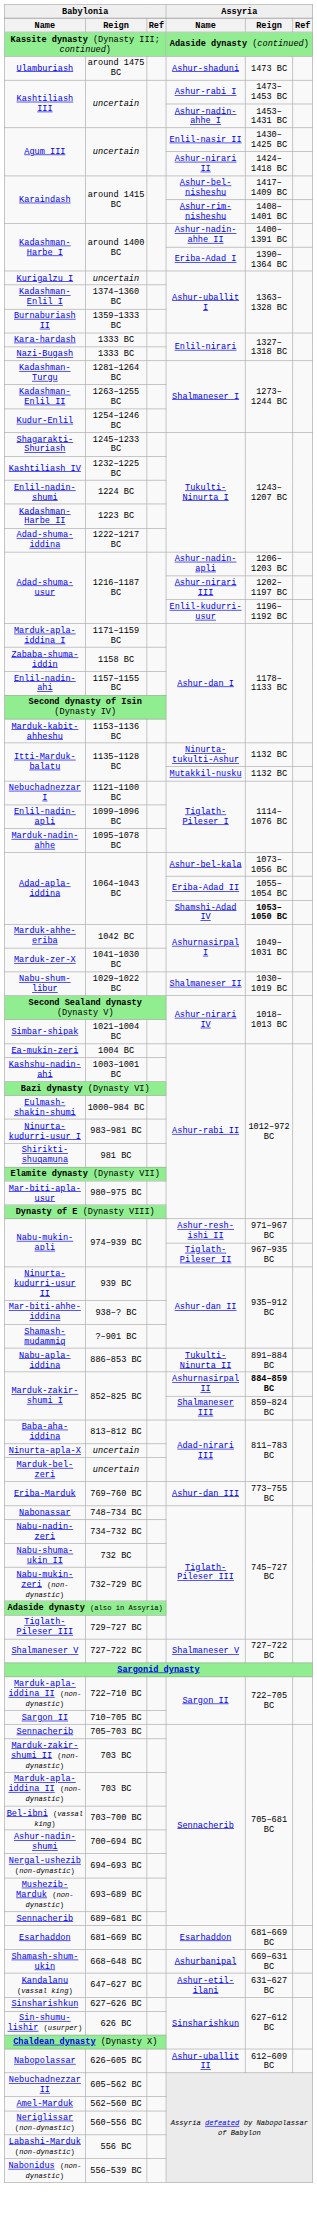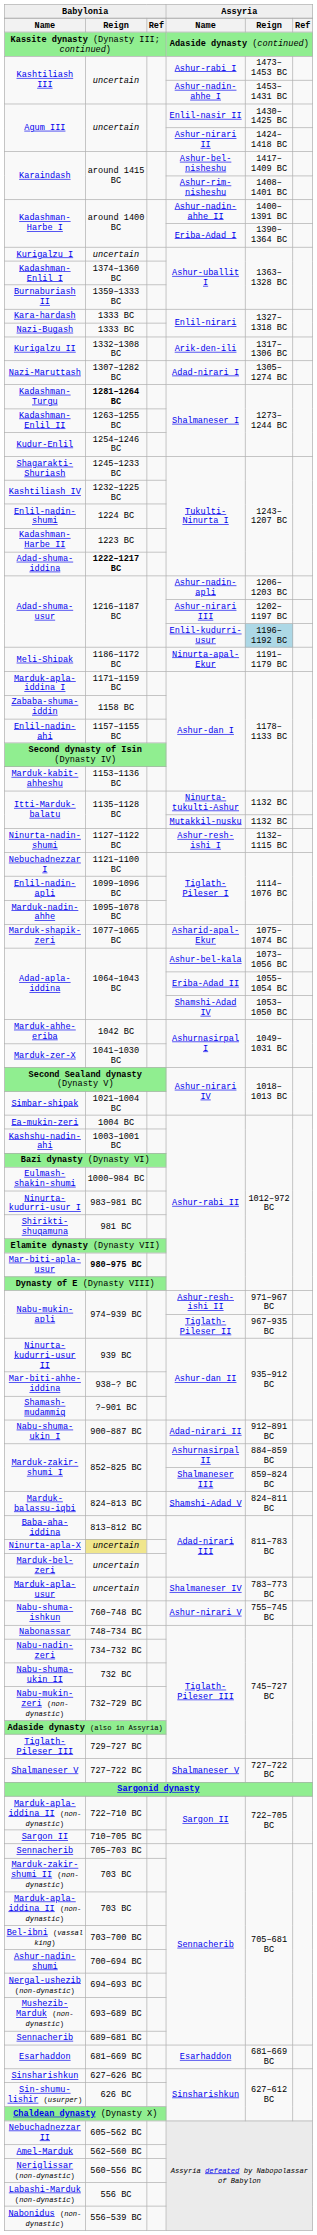 <table class="wikitable" border="1" style="width:75%; text-align:center;">
 <tr>
 <td colspan="3" align="center" style="background:#efefef;"><strong>Babylonia</strong></td>
 <td colspan="3" align="center" style="background:#efefef;"><strong>Assyria</strong></td>
 </tr>
 <tr>
 </tr>
 <tr>
 <th width="27.5%">Name</th>
 <th width="22.5%">Reign</th>
 <th width="2.5%">Ref</th>
 <th width="27.5%">Name</th>
 <th width="22.5%">Reign</th>
 <th width="2.5%">Ref</th>
 </tr>
 <tr>
 <td colspan="3" align="center" style="background-color:Lightgreen"><strong>Kassite dynasty</strong> (Dynasty III; <em>continued</em>)</td>
 <td colspan="3" align="center" style="background-color:Lightgreen"><strong>Adaside dynasty</strong> (<em>continued</em>)</td>
-</tr>
-<tr>
-<td><a href='#'>Ulamburiash</a></td>
-<td>around 1475 BC</td>
-<td></td>
-<td><a href='#'>Ashur-shaduni</a></td>
-<td> 1473 BC</td>
-<td></td>
 </tr>
 <tr>
 <td rowspan="2"><a href='#'>Kashtiliash III</a></td>
 <td rowspan="2"><em>uncertain</em></td>
 <td rowspan="2"></td>
 <td><a href='#'>Ashur-rabi I</a></td>
 <td> 1473–1453 BC</td>
 <td></td>
 </tr>
 <tr>
 <td><a href='#'>Ashur-nadin-ahhe I</a></td>
 <td> 1453–1431 BC</td>
 <td></td>
 </tr>
 <tr>
 <td rowspan="2"><a href='#'>Agum III</a></td>
 <td rowspan="2"><em>uncertain</em></td>
 <td rowspan="2"></td>
 <td><a href='#'>Enlil-nasir II</a></td>
 <td> 1430–1425 BC</td>
 <td></td>
 </tr>
 <tr>
 <td><a href='#'>Ashur-nirari II</a></td>
 <td> 1424–1418 BC</td>
 <td></td>
 </tr>
 <tr>
 <td rowspan="2"><a href='#'>Karaindash</a></td>
 <td rowspan="2">around 1415 BC</td>
 <td rowspan="2"></td>
 <td><a href='#'>Ashur-bel-nisheshu</a></td>
 <td> 1417–1409 BC</td>
 <td></td>
 </tr>
 <tr>
 <td><a href='#'>Ashur-rim-nisheshu</a></td>
 <td> 1408–1401 BC</td>
 <td></td>
 </tr>
 <tr>
 <td rowspan="2"><a href='#'>Kadashman-Harbe I</a></td>
 <td rowspan="2">around 1400 BC</td>
 <td rowspan="2"></td>
 <td><a href='#'>Ashur-nadin-ahhe II</a></td>
 <td> 1400–1391 BC</td>
 <td></td>
 </tr>
 <tr>
 <td><a href='#'>Eriba-Adad I</a></td>
 <td> 1390–1364 BC</td>
 <td></td>
 </tr>
 <tr>
 <td><a href='#'>Kurigalzu I</a></td>
 <td><em>uncertain</em></td>
 <td></td>
 <td rowspan="3"><a href='#'>Ashur-uballit I</a></td>
 <td rowspan="3"> 1363–1328 BC</td>
 <td rowspan="3"></td>
 </tr>
 <tr>
 <td><a href='#'>Kadashman-Enlil I</a></td>
 <td> 1374–1360 BC</td>
 <td></td>
 </tr>
 <tr>
 <td><a href='#'>Burnaburiash II</a></td>
 <td> 1359–1333 BC</td>
 <td></td>
 </tr>
 <tr>
 <td><a href='#'>Kara-hardash</a></td>
 <td> 1333 BC</td>
 <td></td>
 <td rowspan="2"><a href='#'>Enlil-nirari</a></td>
 <td rowspan="2"> 1327–1318 BC</td>
 <td rowspan="2"></td>
 </tr>
 <tr>
 <td><a href='#'>Nazi-Bugash</a></td>
 <td> 1333 BC</td>
 <td></td>
 </tr>
 <tr>
+<td><a href='#'>Kurigalzu II</a></td>
+<td> 1332–1308 BC</td>
+<td></td>
+<td><a href='#'>Arik-den-ili</a></td>
+<td> 1317–1306 BC</td>
+<td></td>
+</tr>
+<tr>
+<td><a href='#'>Nazi-Maruttash</a></td>
+<td> 1307–1282 BC</td>
+<td></td>
+<td><a href='#'>Adad-nirari I</a></td>
+<td> 1305–1274 BC</td>
+<td></td>
+</tr>
+<tr>
 <td><a href='#'>Kadashman-Turgu</a></td>
-<td> 1281–1264 BC</td>
+<td><strong> 1281–1264 BC</strong></td>
 <td></td>
 <td rowspan="3"><a href='#'>Shalmaneser I</a></td>
 <td rowspan="3"> 1273–1244 BC</td>
 <td rowspan="3"></td>
 </tr>
 <tr>
 <td><a href='#'>Kadashman-Enlil II</a></td>
 <td> 1263–1255 BC</td>
 <td></td>
 </tr>
 <tr>
 <td><a href='#'>Kudur-Enlil</a></td>
 <td> 1254–1246 BC</td>
 <td></td>
 </tr>
 <tr>
 <td><a href='#'>Shagarakti-Shuriash</a></td>
 <td> 1245–1233 BC</td>
 <td></td>
 <td rowspan="5"><a href='#'>Tukulti-Ninurta I</a></td>
 <td rowspan="5"> 1243–1207 BC</td>
 <td rowspan="5"></td>
 </tr>
 <tr>
 <td><a href='#'>Kashtiliash IV</a></td>
 <td> 1232–1225 BC</td>
 <td></td>
 </tr>
 <tr>
 <td><a href='#'>Enlil-nadin-shumi</a></td>
 <td> 1224 BC</td>
 <td></td>
 </tr>
 <tr>
 <td><a href='#'>Kadashman-Harbe II</a></td>
 <td> 1223 BC</td>
 <td></td>
 </tr>
 <tr>
 <td><a href='#'>Adad-shuma-iddina</a></td>
-<td> 1222–1217 BC</td>
+<td><strong> 1222–1217 BC</strong></td>
 <td></td>
 </tr>
 <tr>
 <td rowspan="3"><a href='#'>Adad-shuma-usur</a></td>
 <td rowspan="3"> 1216–1187 BC</td>
 <td rowspan="3"></td>
 <td><a href='#'>Ashur-nadin-apli</a></td>
 <td> 1206–1203 BC</td>
 <td></td>
 </tr>
 <tr>
 <td><a href='#'>Ashur-nirari III</a></td>
 <td> 1202–1197 BC</td>
 <td></td>
 </tr>
 <tr>
 <td><a href='#'>Enlil-kudurri-usur</a></td>
-<td> 1196–1192 BC</td>
+<td style="background: lightblue;"> 1196–1192 BC</td>
+<td></td>
+</tr>
+<tr>
+<td><a href='#'>Meli-Shipak</a></td>
+<td> 1186–1172 BC</td>
+<td></td>
+<td><a href='#'>Ninurta-apal-Ekur</a></td>
+<td> 1191–1179 BC</td>
 <td></td>
 </tr>
 <tr>
 <td><a href='#'>Marduk-apla-iddina I</a></td>
 <td> 1171–1159 BC</td>
 <td></td>
 <td rowspan="5"><a href='#'>Ashur-dan I</a></td>
 <td rowspan="5"> 1178–1133 BC</td>
 <td rowspan="5"></td>
 </tr>
 <tr>
 <td><a href='#'>Zababa-shuma-iddin</a></td>
 <td> 1158 BC</td>
 <td></td>
 </tr>
 <tr>
 <td><a href='#'>Enlil-nadin-ahi</a></td>
 <td> 1157–1155 BC</td>
 <td></td>
 </tr>
 <tr>
 <td colspan="3" align="center" style="background-color:Lightgreen"><strong>Second dynasty of Isin</strong> (Dynasty IV)</td>
 </tr>
 <tr>
 <td><a href='#'>Marduk-kabit-ahheshu</a></td>
 <td> 1153–1136 BC</td>
 <td></td>
 </tr>
 <tr>
 <td rowspan="2"><a href='#'>Itti-Marduk-balatu</a></td>
 <td rowspan="2"> 1135–1128 BC</td>
 <td rowspan="2"></td>
 <td><a href='#'>Ninurta-tukulti-Ashur</a></td>
 <td> 1132 BC</td>
 <td></td>
 </tr>
 <tr>
 <td><a href='#'>Mutakkil-nusku</a></td>
 <td> 1132 BC</td>
 <td></td>
 </tr>
 <tr>
+<td><a href='#'>Ninurta-nadin-shumi</a></td>
+<td> 1127–1122 BC</td>
+<td></td>
+<td><a href='#'>Ashur-resh-ishi I</a></td>
+<td>1132–1115 BC</td>
+<td></td>
+</tr>
+<tr>
 <td><a href='#'>Nebuchadnezzar I</a></td>
 <td> 1121–1100 BC</td>
 <td></td>
 <td rowspan="3"><a href='#'>Tiglath-Pileser I</a></td>
 <td rowspan="3">1114–1076 BC</td>
 <td rowspan="3"></td>
 </tr>
 <tr>
 <td><a href='#'>Enlil-nadin-apli</a></td>
 <td> 1099–1096 BC</td>
 <td></td>
 </tr>
 <tr>
 <td><a href='#'>Marduk-nadin-ahhe</a></td>
 <td> 1095–1078 BC</td>
 <td></td>
 </tr>
 <tr>
+<td><a href='#'>Marduk-shapik-zeri</a></td>
+<td> 1077–1065 BC</td>
+<td></td>
+<td><a href='#'>Asharid-apal-Ekur</a></td>
+<td>1075–1074 BC</td>
+<td></td>
+</tr>
+<tr>
 <td rowspan="3"><a href='#'>Adad-apla-iddina</a></td>
 <td rowspan="3"> 1064–1043 BC</td>
 <td rowspan="3"></td>
 <td><a href='#'>Ashur-bel-kala</a></td>
 <td>1073–1056 BC</td>
 <td></td>
 </tr>
 <tr>
 <td><a href='#'>Eriba-Adad II</a></td>
 <td>1055–1054 BC</td>
 <td></td>
 </tr>
 <tr>
 <td><a href='#'>Shamshi-Adad IV</a></td>
-<td><strong>1053–1050 BC</strong></td>
+<td>1053–1050 BC</td>
 <td></td>
 </tr>
 <tr>
 <td><a href='#'>Marduk-ahhe-eriba</a></td>
 <td> 1042 BC</td>
 <td></td>
 <td rowspan="2"><a href='#'>Ashurnasirpal I</a></td>
 <td rowspan="2">1049–1031 BC</td>
 <td rowspan="2"></td>
 </tr>
 <tr>
 <td><a href='#'>Marduk-zer-X</a></td>
 <td> 1041–1030 BC</td>
-<td></td>
-</tr>
-<tr>
-<td><a href='#'>Nabu-shum-libur</a></td>
-<td> 1029–1022 BC</td>
-<td></td>
-<td><a href='#'>Shalmaneser II</a></td>
-<td>1030–1019 BC</td>
 <td></td>
 </tr>
 <tr>
 <td colspan="3" align="center" style="background-color:Lightgreen"><strong>Second Sealand dynasty</strong> (Dynasty V)</td>
 <td rowspan="2"><a href='#'>Ashur-nirari IV</a></td>
 <td rowspan="2">1018–1013 BC</td>
 <td rowspan="2"></td>
 </tr>
 <tr>
 <td><a href='#'>Simbar-shipak</a></td>
 <td> 1021–1004 BC</td>
 <td></td>
 </tr>
 <tr>
 <td><a href='#'>Ea-mukin-zeri</a></td>
 <td> 1004 BC</td>
 <td></td>
 <td rowspan="9"><a href='#'>Ashur-rabi II</a></td>
 <td rowspan="9">1012–972 BC</td>
 <td rowspan="9"></td>
 </tr>
 <tr>
 <td><a href='#'>Kashshu-nadin-ahi</a></td>
 <td> 1003–1001 BC</td>
 <td></td>
 </tr>
 <tr>
 <td colspan="3" align="center" style="background-color:Lightgreen"><strong>Bazi dynasty</strong> (Dynasty VI)</td>
 </tr>
 <tr>
 <td><a href='#'>Eulmash-shakin-shumi</a></td>
 <td> 1000–984 BC</td>
 <td></td>
 </tr>
 <tr>
 <td><a href='#'>Ninurta-kudurri-usur I</a></td>
 <td> 983–981 BC</td>
 <td></td>
 </tr>
 <tr>
 <td><a href='#'>Shirikti-shuqamuna</a></td>
 <td> 981 BC</td>
 <td></td>
 </tr>
 <tr>
 <td colspan="3" align="center" style="background-color:Lightgreen"><strong>Elamite dynasty</strong> (Dynasty VII)</td>
 </tr>
 <tr>
 <td><a href='#'>Mar-biti-apla-usur</a></td>
-<td> 980–975 BC</td>
+<td><strong> 980–975 BC</strong></td>
 <td></td>
 </tr>
 <tr>
 <td colspan="3" align="center" style="background-color:Lightgreen"><strong>Dynasty of E</strong> (Dynasty VIII)</td>
 </tr>
 <tr>
 <td rowspan="2"><a href='#'>Nabu-mukin-apli</a></td>
 <td rowspan="2"> 974–939 BC</td>
 <td rowspan="2"></td>
 <td><a href='#'>Ashur-resh-ishi II</a></td>
 <td>971–967 BC</td>
 <td></td>
 </tr>
 <tr>
 <td><a href='#'>Tiglath-Pileser II</a></td>
 <td>967–935 BC</td>
 <td></td>
 </tr>
 <tr>
 <td><a href='#'>Ninurta-kudurri-usur II</a></td>
 <td> 939 BC</td>
 <td></td>
 <td rowspan="3"><a href='#'>Ashur-dan II</a></td>
 <td rowspan="3">935–912 BC</td>
 <td rowspan="3"></td>
 </tr>
 <tr>
 <td><a href='#'>Mar-biti-ahhe-iddina</a></td>
 <td> 938–? BC</td>
 <td></td>
 </tr>
 <tr>
 <td><a href='#'>Shamash-mudammiq</a></td>
 <td> ?–901 BC</td>
 <td></td>
 </tr>
 <tr>
-<td><a href='#'>Nabu-apla-iddina</a></td>
-<td> 886–853 BC</td>
+<td><a href='#'>Nabu-shuma-ukin I</a></td>
+<td> 900–887 BC</td>
 <td></td>
-<td><a href='#'>Tukulti-Ninurta II</a></td>
-<td>891–884 BC</td>
+<td><a href='#'>Adad-nirari II</a></td>
+<td>912–891 BC</td>
 <td></td>
 </tr>
 <tr>
 <td rowspan="2"><a href='#'>Marduk-zakir-shumi I</a></td>
 <td rowspan="2"> 852–825 BC</td>
 <td rowspan="2"></td>
 <td><a href='#'>Ashurnasirpal II</a></td>
-<td><strong>884–859 BC</strong></td>
+<td>884–859 BC</td>
 <td></td>
 </tr>
 <tr>
 <td><a href='#'>Shalmaneser III</a></td>
 <td>859–824 BC</td>
+<td></td>
+</tr>
+<tr>
+<td><a href='#'>Marduk-balassu-iqbi</a></td>
+<td> 824–813 BC</td>
+<td></td>
+<td><a href='#'>Shamshi-Adad V</a></td>
+<td>824–811 BC</td>
 <td></td>
 </tr>
 <tr>
 <td><a href='#'>Baba-aha-iddina</a></td>
 <td> 813–812 BC</td>
 <td></td>
 <td rowspan="3"><a href='#'>Adad-nirari III</a></td>
 <td rowspan="3">811–783 BC</td>
 <td rowspan="3"></td>
 </tr>
 <tr>
 <td><a href='#'>Ninurta-apla-X</a></td>
-<td><em>uncertain</em></td>
+<td style="background: khaki;"><em>uncertain</em></td>
 <td></td>
 </tr>
 <tr>
 <td><a href='#'>Marduk-bel-zeri</a></td>
 <td><em>uncertain</em></td>
 <td></td>
 </tr>
 <tr>
-<td><a href='#'>Eriba-Marduk</a></td>
-<td> 769–760 BC</td>
+<td><a href='#'>Marduk-apla-usur</a></td>
+<td><em>uncertain</em></td>
 <td></td>
-<td><a href='#'>Ashur-dan III</a></td>
-<td>773–755 BC</td>
+<td><a href='#'>Shalmaneser IV</a></td>
+<td>783–773 BC</td>
+<td></td>
+</tr>
+<tr>
+<td><a href='#'>Nabu-shuma-ishkun</a></td>
+<td> 760–748 BC</td>
+<td></td>
+<td><a href='#'>Ashur-nirari V</a></td>
+<td>755–745 BC</td>
 <td></td>
 </tr>
 <tr>
 <td><a href='#'>Nabonassar</a></td>
 <td>748–734 BC</td>
 <td></td>
 <td rowspan="6"><a href='#'>Tiglath-Pileser III</a></td>
 <td rowspan="6">745–727 BC</td>
 <td rowspan="6"></td>
 </tr>
 <tr>
 <td><a href='#'>Nabu-nadin-zeri</a></td>
 <td>734–732 BC</td>
 <td></td>
 </tr>
 <tr>
 <td><a href='#'>Nabu-shuma-ukin II</a></td>
 <td>732 BC</td>
 <td></td>
 </tr>
 <tr>
 <td><a href='#'>Nabu-mukin-zeri</a> <small>(<em>non-dynastic</em>)</small></td>
 <td>732–729 BC</td>
 <td></td>
 </tr>
 <tr>
 <td colspan="3" align="center" style="background-color:Lightgreen"><strong>Adaside dynasty</strong> <small>(also in Assyria)</small></td>
 </tr>
 <tr>
 <td><a href='#'>Tiglath-Pileser III</a></td>
 <td>729–727 BC</td>
 <td></td>
 </tr>
 <tr>
 <td><a href='#'>Shalmaneser V</a></td>
 <td>727–722 BC</td>
 <td></td>
 <td><a href='#'>Shalmaneser V</a></td>
 <td>727–722 BC</td>
 <td></td>
 </tr>
 <tr>
 <td colspan="6" align="center" style="background-color:Lightgreen"><strong><a href='#'>Sargonid dynasty</a></strong></td>
 </tr>
 <tr>
 <td><a href='#'>Marduk-apla-iddina II</a> <small>(<em>non-dynastic</em>)</small></td>
 <td>722–710 BC</td>
 <td></td>
 <td rowspan="2"><a href='#'>Sargon II</a></td>
 <td rowspan="2">722–705 BC</td>
 <td rowspan="2"></td>
 </tr>
 <tr>
 <td><a href='#'>Sargon II</a></td>
 <td>710–705 BC</td>
 <td></td>
 </tr>
 <tr>
 <td><a href='#'>Sennacherib</a></td>
 <td>705–703 BC</td>
 <td></td>
 <td rowspan="8"><a href='#'>Sennacherib</a></td>
 <td rowspan="8">705–681 BC</td>
 <td rowspan="8"></td>
 </tr>
 <tr>
 <td><a href='#'>Marduk-zakir-shumi II</a> <small>(<em>non-dynastic</em>)</small></td>
 <td>703 BC</td>
 <td></td>
 </tr>
 <tr>
 <td><a href='#'>Marduk-apla-iddina II</a> <small>(<em>non-dynastic</em>)</small></td>
 <td>703 BC</td>
 <td></td>
 </tr>
 <tr>
 <td><a href='#'>Bel-ibni</a> <small>(<em>vassal king</em>)</small></td>
 <td>703–700 BC</td>
 <td></td>
 </tr>
 <tr>
 <td><a href='#'>Ashur-nadin-shumi</a></td>
 <td>700–694 BC</td>
 <td></td>
 </tr>
 <tr>
 <td><a href='#'>Nergal-ushezib</a> <small>(<em>non-dynastic</em>)</small></td>
 <td>694–693 BC</td>
 <td></td>
 </tr>
 <tr>
 <td><a href='#'>Mushezib-Marduk</a> <small>(<em>non-dynastic</em>)</small></td>
 <td>693–689 BC</td>
 <td></td>
 </tr>
 <tr>
 <td><a href='#'>Sennacherib</a></td>
 <td>689–681 BC</td>
 <td></td>
 </tr>
 <tr>
 <td><a href='#'>Esarhaddon</a></td>
 <td>681–669 BC</td>
 <td></td>
 <td><a href='#'>Esarhaddon</a></td>
 <td>681–669 BC</td>
 <td></td>
 </tr>
 <tr>
-<td><a href='#'>Shamash-shum-ukin</a></td>
-<td>668–648 BC</td>
-<td></td>
-<td><a href='#'>Ashurbanipal</a></td>
-<td>669–631 BC</td>
-<td></td>
-</tr>
-<tr>
-<td><a href='#'>Kandalanu</a> <small>(<em>vassal king</em>)</small></td>
-<td>647–627 BC</td>
-<td></td>
-<td><a href='#'>Ashur-etil-ilani</a></td>
-<td>631–627 BC</td>
-<td></td>
-</tr>
-<tr>
 <td><a href='#'>Sinsharishkun</a></td>
 <td>627–626 BC</td>
 <td></td>
 <td rowspan="3"><a href='#'>Sinsharishkun</a></td>
 <td rowspan="3">627–612 BC</td>
 <td rowspan="3"></td>
 </tr>
 <tr>
 <td><a href='#'>Sin-shumu-lishir</a> <small>(<em>usurper</em>)</small></td>
 <td>626 BC</td>
 <td></td>
 </tr>
 <tr>
 <td colspan="3" align="center" style="background-color:Lightgreen"><strong><a href='#'>Chaldean dynasty</a></strong> (Dynasty X)</td>
-</tr>
-<tr>
-<td><a href='#'>Nabopolassar</a></td>
-<td>626–605 BC</td>
-<td></td>
-<td><a href='#'>Ashur-uballit II</a></td>
-<td>612–609 BC</td>
-<td></td>
 </tr>
 <tr>
 <td><a href='#'>Nebuchadnezzar II</a></td>
 <td>605–562 BC</td>
 <td></td>
 <td rowspan="5" colspan="3" align="center" style="background:#EBEBEB;"><small><em>Assyria <a href='#'>defeated</a> by Nabopolassar of Babylon</em></small></td>
 </tr>
 <tr>
 <td><a href='#'>Amel-Marduk</a></td>
 <td>562–560 BC</td>
 <td></td>
 </tr>
 <tr>
 <td><a href='#'>Neriglissar</a> <small>(<em>non-dynastic</em>)</small></td>
 <td>560–556 BC</td>
 <td></td>
 </tr>
 <tr>
 <td><a href='#'>Labashi-Marduk</a> <small>(<em>non-dynastic</em>)</small></td>
 <td>556 BC</td>
 <td></td>
 </tr>
 <tr>
 <td><a href='#'>Nabonidus</a> <small>(<em>non-dynastic</em>)</small></td>
 <td>556–539 BC</td>
 <td></td>
 </tr>
 </table>
